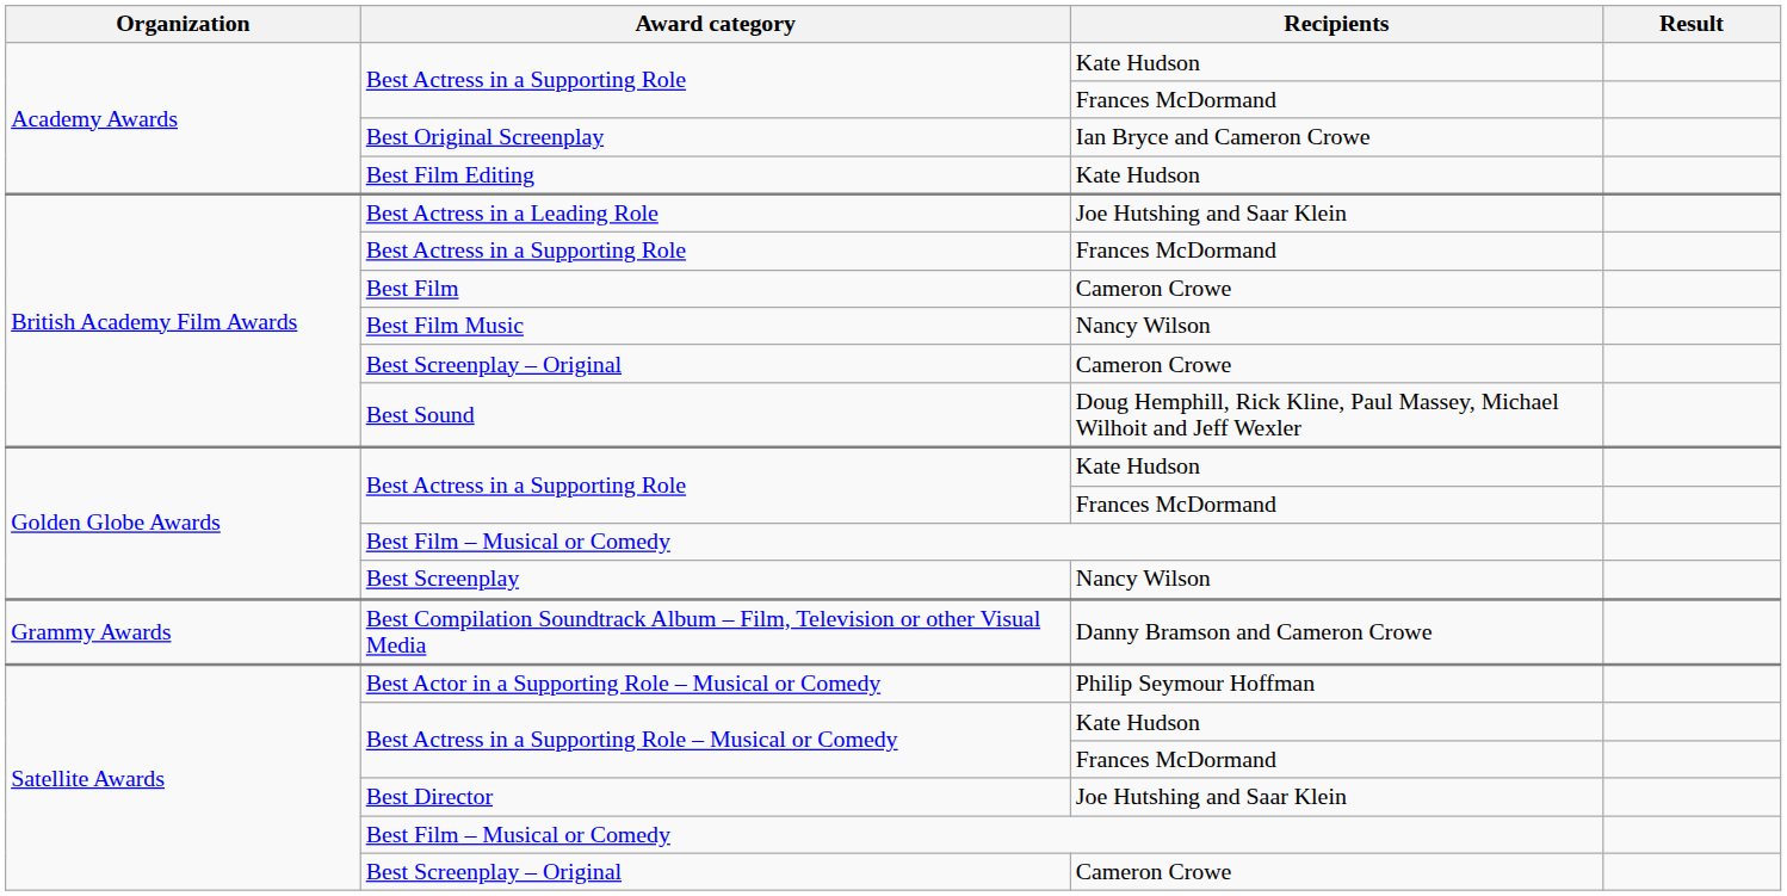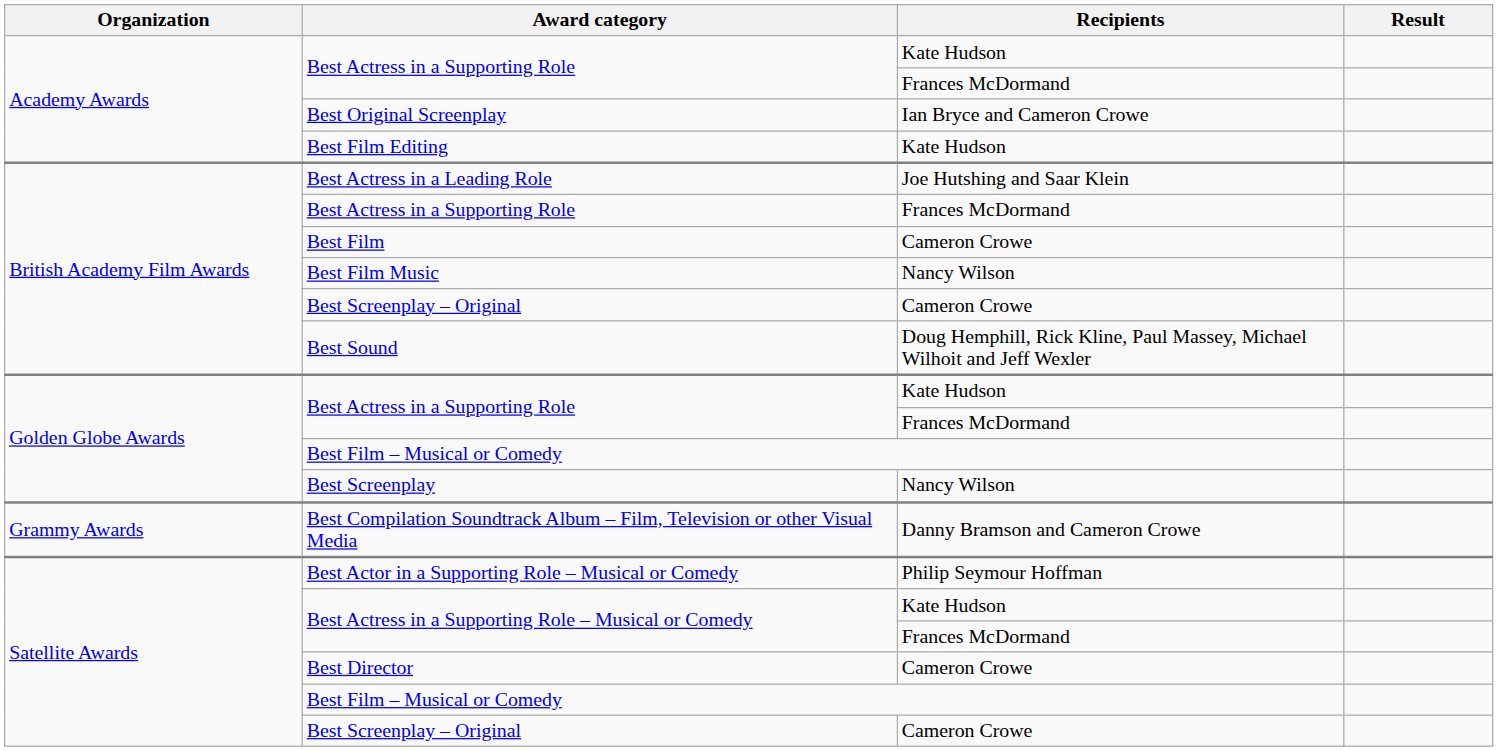 <table class="wikitable" width="95%" cellpadding="5">
 <tr>
 <th width="20%">Organization</th>
 <th width="40%">Award category</th>
 <th width="30%">Recipients</th>
 <th width="10%">Result</th>
 </tr>
 <tr>
 <td rowspan=4><a href='#'>Academy Awards</a></td>
 <td rowspan=2><a href='#'>Best Actress in a Supporting Role</a></td>
 <td>Kate Hudson</td>
 <td></td>
 </tr>
 <tr>
 <td>Frances McDormand</td>
 <td></td>
 </tr>
 <tr>
 <td><a href='#'>Best Original Screenplay</a></td>
 <td>Ian Bryce and Cameron Crowe</td>
 <td></td>
 </tr>
 <tr>
 <td><a href='#'>Best Film Editing</a></td>
 <td>Kate Hudson</td>
 <td></td>
 </tr>
 <tr style="border-top:2px solid gray;">
 <td rowspan=6><a href='#'>British Academy Film Awards</a></td>
 <td><a href='#'>Best Actress in a Leading Role</a></td>
 <td>Joe Hutshing and Saar Klein</td>
 <td></td>
 </tr>
 <tr>
 <td><a href='#'>Best Actress in a Supporting Role</a></td>
 <td>Frances McDormand</td>
 <td></td>
 </tr>
 <tr>
 <td><a href='#'>Best Film</a></td>
 <td>Cameron Crowe</td>
 <td></td>
 </tr>
 <tr>
 <td><a href='#'>Best Film Music</a></td>
 <td>Nancy Wilson</td>
 <td></td>
 </tr>
 <tr>
 <td><a href='#'>Best Screenplay – Original</a></td>
 <td>Cameron Crowe</td>
 <td></td>
 </tr>
 <tr>
 <td><a href='#'>Best Sound</a></td>
 <td>Doug Hemphill, Rick Kline, Paul Massey, Michael Wilhoit and Jeff Wexler</td>
 <td></td>
 </tr>
 <tr style="border-top:2px solid gray;">
 <td rowspan=4><a href='#'>Golden Globe Awards</a></td>
 <td rowspan=2><a href='#'>Best Actress in a Supporting Role</a></td>
 <td>Kate Hudson</td>
 <td></td>
 </tr>
 <tr>
 <td>Frances McDormand</td>
 <td></td>
 </tr>
 <tr>
 <td colspan="2"><a href='#'>Best Film – Musical or Comedy</a></td>
 <td></td>
 </tr>
 <tr>
 <td><a href='#'>Best Screenplay</a></td>
 <td>Nancy Wilson</td>
 <td></td>
 </tr>
 <tr style="border-top:2px solid gray;">
 <td><a href='#'>Grammy Awards</a></td>
 <td><a href='#'>Best Compilation Soundtrack Album – Film, Television or other Visual Media</a></td>
 <td>Danny Bramson and Cameron Crowe</td>
 <td></td>
 </tr>
 <tr style="border-top:2px solid gray;">
 <td rowspan=6><a href='#'>Satellite Awards</a></td>
 <td><a href='#'>Best Actor in a Supporting Role – Musical or Comedy</a></td>
 <td>Philip Seymour Hoffman</td>
 <td></td>
 </tr>
 <tr>
 <td rowspan=2><a href='#'>Best Actress in a Supporting Role – Musical or Comedy</a></td>
 <td>Kate Hudson</td>
 <td></td>
 </tr>
 <tr>
 <td>Frances McDormand</td>
 <td></td>
 </tr>
 <tr>
 <td><a href='#'>Best Director</a></td>
-<td>Joe Hutshing and Saar Klein</td>
+<td>Cameron Crowe</td>
 <td></td>
 </tr>
 <tr>
 <td colspan="2"><a href='#'>Best Film – Musical or Comedy</a></td>
 <td></td>
 </tr>
 <tr>
 <td><a href='#'>Best Screenplay – Original</a></td>
 <td>Cameron Crowe</td>
 <td></td>
 </tr>
 </table>
